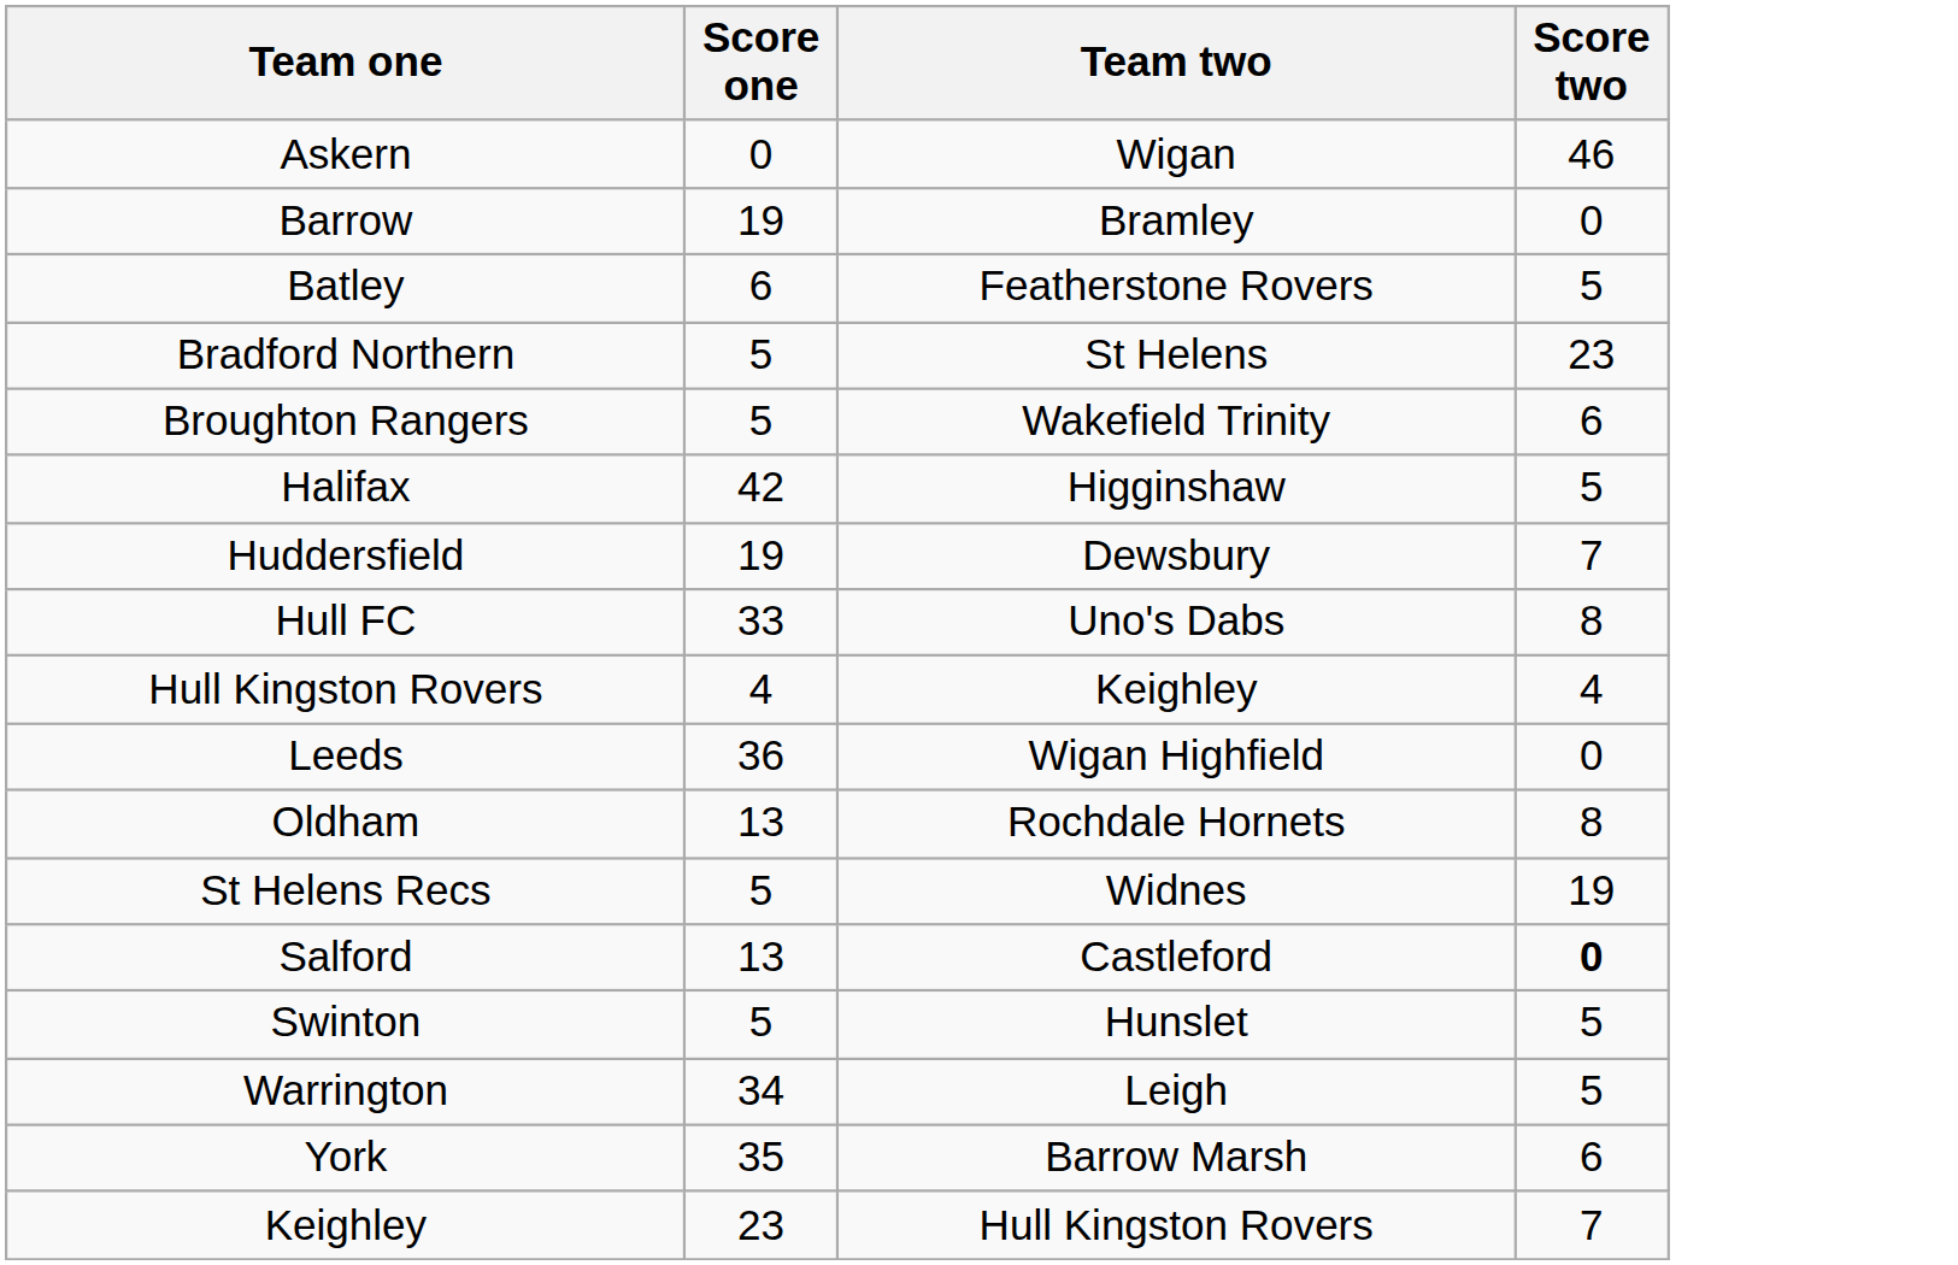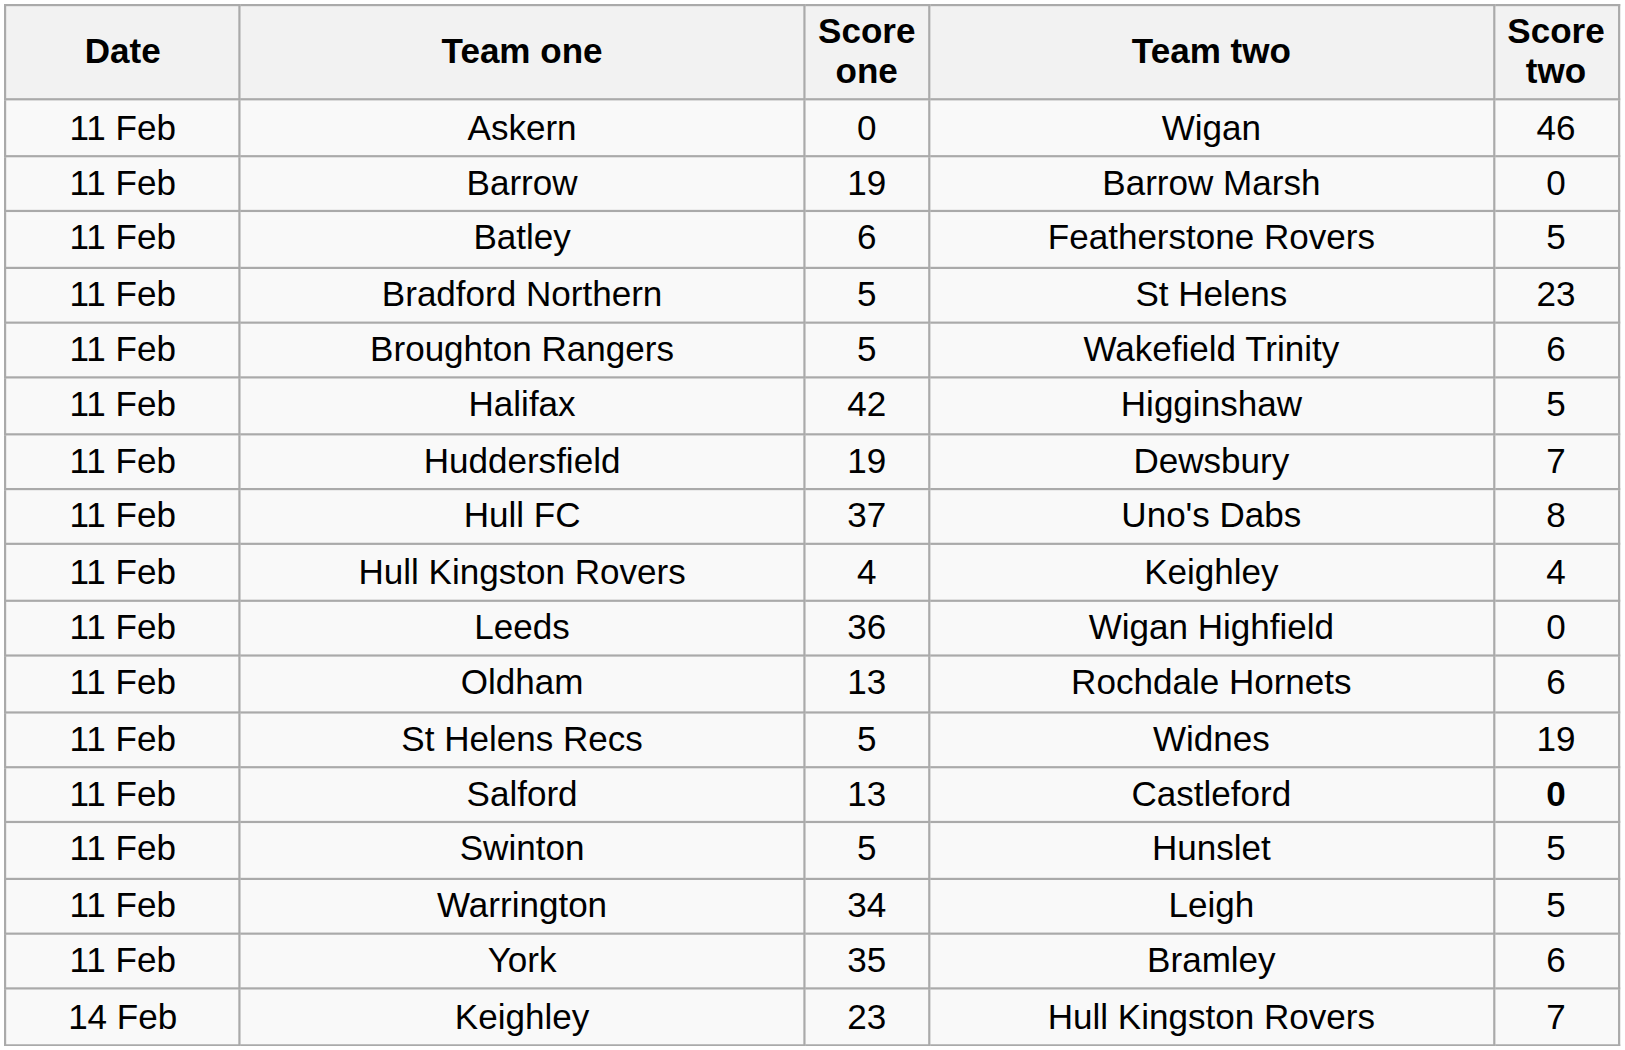 <table class="wikitable" style="text-align: center">
 <tr>
+<th width=100>Date</th>
 <th width=250>Team one</th>
 <th width=50>Score one</th>
 <th width=250>Team two</th>
 <th width=50>Score two</th>
 </tr>
 <tr>
+<td>11 Feb</td>
 <td>Askern</td>
 <td>0</td>
 <td>Wigan</td>
 <td>46</td>
 </tr>
 <tr>
+<td>11 Feb</td>
 <td>Barrow</td>
 <td>19</td>
-<td>Bramley</td>
+<td>Barrow Marsh</td>
 <td>0</td>
 </tr>
 <tr>
+<td>11 Feb</td>
 <td>Batley</td>
 <td>6</td>
 <td>Featherstone Rovers</td>
 <td>5</td>
 </tr>
 <tr>
+<td>11 Feb</td>
 <td>Bradford Northern</td>
 <td>5</td>
 <td>St Helens</td>
 <td>23</td>
 </tr>
 <tr>
+<td>11 Feb</td>
 <td>Broughton Rangers</td>
 <td>5</td>
 <td>Wakefield Trinity</td>
 <td>6</td>
 </tr>
 <tr>
+<td>11 Feb</td>
 <td>Halifax</td>
 <td>42</td>
 <td>Higginshaw</td>
 <td>5</td>
 </tr>
 <tr>
+<td>11 Feb</td>
 <td>Huddersfield</td>
 <td>19</td>
 <td>Dewsbury</td>
 <td>7</td>
 </tr>
 <tr>
+<td>11 Feb</td>
 <td>Hull FC</td>
-<td>33</td>
+<td>37</td>
 <td>Uno's Dabs</td>
 <td>8</td>
 </tr>
 <tr>
+<td>11 Feb</td>
 <td>Hull Kingston Rovers</td>
 <td>4</td>
 <td>Keighley</td>
 <td>4</td>
 </tr>
 <tr>
+<td>11 Feb</td>
 <td>Leeds</td>
 <td>36</td>
 <td>Wigan Highfield</td>
 <td>0</td>
 </tr>
 <tr>
+<td>11 Feb</td>
 <td>Oldham</td>
 <td>13</td>
 <td>Rochdale Hornets</td>
-<td>8</td>
+<td>6</td>
 </tr>
 <tr>
+<td>11 Feb</td>
 <td>St Helens Recs</td>
 <td>5</td>
 <td>Widnes</td>
 <td>19</td>
 </tr>
 <tr>
+<td>11 Feb</td>
 <td>Salford</td>
 <td>13</td>
 <td>Castleford</td>
 <td><strong>0</strong></td>
 </tr>
 <tr>
+<td>11 Feb</td>
 <td>Swinton</td>
 <td>5</td>
 <td>Hunslet</td>
 <td>5</td>
 </tr>
 <tr>
+<td>11 Feb</td>
 <td>Warrington</td>
 <td>34</td>
 <td>Leigh</td>
 <td>5</td>
 </tr>
 <tr>
+<td>11 Feb</td>
 <td>York</td>
 <td>35</td>
-<td>Barrow Marsh</td>
+<td>Bramley</td>
 <td>6</td>
 </tr>
 <tr>
+<td>14 Feb</td>
 <td>Keighley</td>
 <td>23</td>
 <td>Hull Kingston Rovers</td>
 <td>7</td>
 </tr>
 </table>
